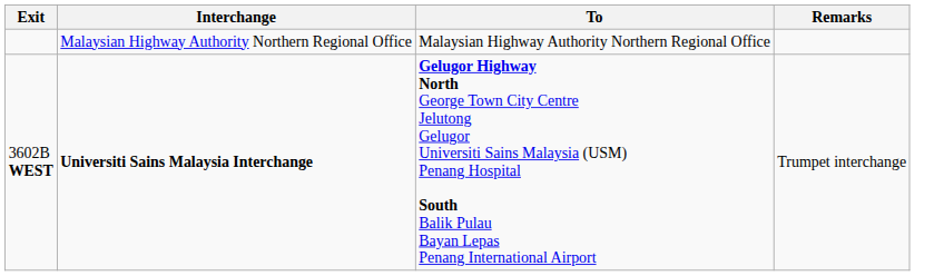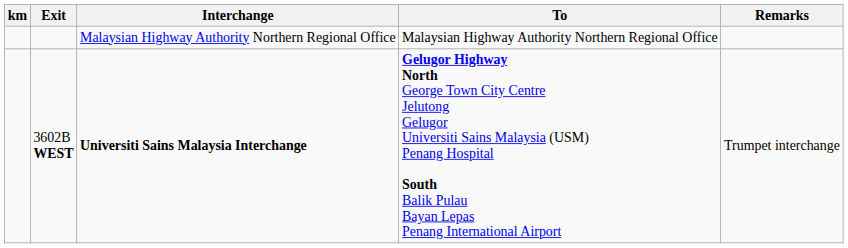 <table class=wikitable>
 <tr>
+<th>km</th>
 <th>Exit</th>
 <th>Interchange</th>
 <th>To</th>
 <th>Remarks</th>
 </tr>
 <tr>
 <td></td>
+<td></td>
 <td><a href='#'>Malaysian Highway Authority</a> Northern Regional Office</td>
 <td>Malaysian Highway Authority Northern Regional Office</td>
 <td></td>
 </tr>
 <tr>
+<td></td>
 <td>3602B<br><strong>WEST</strong></td>
 <td><strong>Universiti Sains Malaysia Interchange</strong></td>
 <td> <strong><a href='#'>Gelugor Highway</a></strong><br><strong>North</strong><br><a href='#'>George Town City Centre</a><br><a href='#'>Jelutong</a><br><a href='#'>Gelugor</a><br><a href='#'>Universiti Sains Malaysia</a> (USM) <br><a href='#'>Penang Hospital</a> <br><br><strong>South</strong><br><a href='#'>Balik Pulau</a><br><a href='#'>Bayan Lepas</a><br><a href='#'>Penang International Airport</a> </td>
 <td>Trumpet interchange</td>
 </tr>
 </table>
